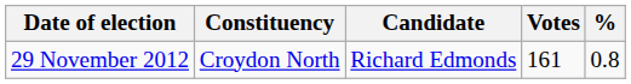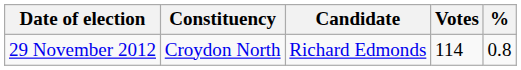 <table class="wikitable">
 <tr>
 <th>Date of election</th>
 <th>Constituency</th>
 <th>Candidate</th>
 <th>Votes</th>
 <th>%</th>
 </tr>
 <tr>
 <td><a href='#'>29 November 2012</a></td>
 <td><a href='#'>Croydon North</a></td>
 <td><a href='#'>Richard Edmonds</a></td>
-<td>161</td>
+<td>114</td>
 <td>0.8</td>
 </tr>
 </table>
